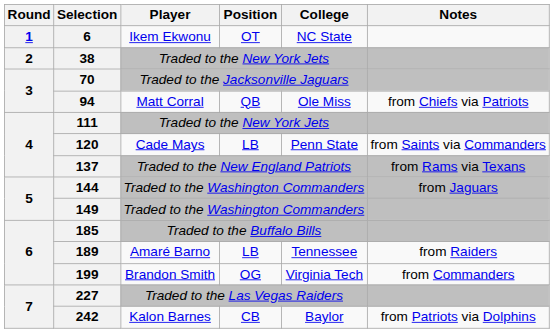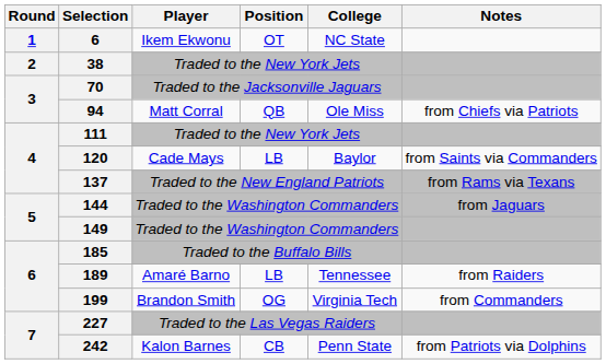 <table class="wikitable" style="text-align:center">
 <tr>
 <th>Round</th>
 <th>Selection</th>
 <th>Player</th>
 <th>Position</th>
 <th>College</th>
 <th>Notes</th>
 </tr>
 <tr>
 <th><a href='#'>1</a></th>
 <th>6</th>
 <td><a href='#'>Ikem Ekwonu</a></td>
 <td><a href='#'>OT</a></td>
 <td><a href='#'>NC State</a></td>
 <td></td>
 </tr>
 <tr>
 <th>2</th>
 <th>38</th>
 <td colspan="3" style="background:#BFBFBF"><em>Traded to the <a href='#'>New York Jets</a></em></td>
 <td style="background:#BFBFBF"></td>
 </tr>
 <tr>
 <th rowspan="2">3</th>
 <th>70</th>
 <td colspan="3" style="background:#BFBFBF"><em>Traded to the <a href='#'>Jacksonville Jaguars</a></em></td>
 <td style="background:#BFBFBF"></td>
 </tr>
 <tr>
 <th>94</th>
 <td><a href='#'>Matt Corral</a></td>
 <td><a href='#'>QB</a></td>
 <td><a href='#'>Ole Miss</a></td>
 <td>from <a href='#'>Chiefs</a> via <a href='#'>Patriots</a></td>
 </tr>
 <tr>
 <th rowspan="3">4</th>
 <th>111</th>
 <td colspan="3" style="background:#BFBFBF"><em>Traded to the <a href='#'>New York Jets</a></em></td>
 <td style="background:#BFBFBF"></td>
 </tr>
 <tr>
 <th>120</th>
 <td><a href='#'>Cade Mays</a></td>
 <td><a href='#'>LB</a></td>
-<td><a href='#'>Penn State</a></td>
+<td><a href='#'>Baylor</a></td>
 <td>from <a href='#'>Saints</a> via <a href='#'>Commanders</a></td>
 </tr>
 <tr>
 <th>137</th>
 <td colspan="3" style="background:#BFBFBF"><em>Traded to the <a href='#'>New England Patriots</a></em></td>
 <td style="background:#BFBFBF">from <a href='#'>Rams</a> via <a href='#'>Texans</a></td>
 </tr>
 <tr>
 <th rowspan="2">5</th>
 <th>144</th>
 <td colspan="3" style="background:#BFBFBF"><em>Traded to the <a href='#'>Washington Commanders</a></em></td>
 <td style="background:#BFBFBF">from <a href='#'>Jaguars</a></td>
 </tr>
 <tr>
 <th>149</th>
 <td colspan="3" style="background:#BFBFBF"><em>Traded to the <a href='#'>Washington Commanders</a></em></td>
 <td style="background:#BFBFBF"></td>
 </tr>
 <tr>
 <th rowspan="3">6</th>
 <th>185</th>
 <td colspan="3" style="background:#BFBFBF"><em>Traded to the <a href='#'>Buffalo Bills</a></em></td>
 <td style="background:#BFBFBF"></td>
 </tr>
 <tr>
 <th>189</th>
 <td><a href='#'>Amaré Barno</a></td>
 <td><a href='#'>LB</a></td>
 <td><a href='#'>Tennessee</a></td>
 <td>from <a href='#'>Raiders</a></td>
 </tr>
 <tr>
 <th>199</th>
 <td><a href='#'>Brandon Smith</a></td>
 <td><a href='#'>OG</a></td>
 <td><a href='#'>Virginia Tech</a></td>
 <td>from <a href='#'>Commanders</a></td>
 </tr>
 <tr>
 <th rowspan="2">7</th>
 <th>227</th>
 <td colspan="3" style="background:#BFBFBF"><em>Traded to the <a href='#'>Las Vegas Raiders</a></em></td>
 <td style="background:#BFBFBF"></td>
 </tr>
 <tr>
 <th>242</th>
 <td><a href='#'>Kalon Barnes</a></td>
 <td><a href='#'>CB</a></td>
-<td><a href='#'>Baylor</a></td>
+<td><a href='#'>Penn State</a></td>
 <td>from <a href='#'>Patriots</a> via <a href='#'>Dolphins</a></td>
 </tr>
 </table>
